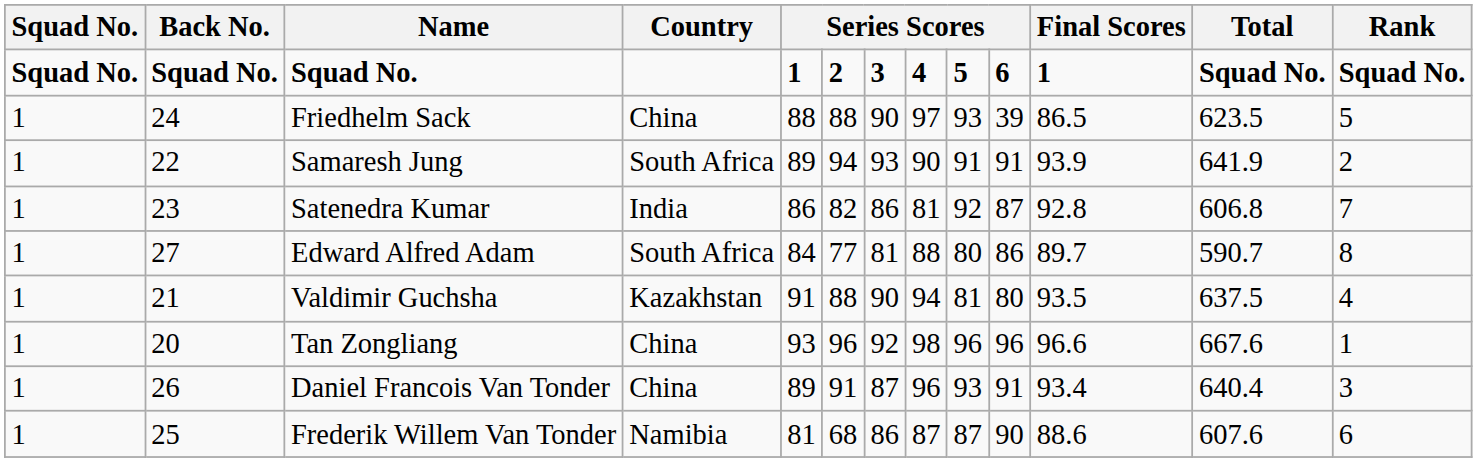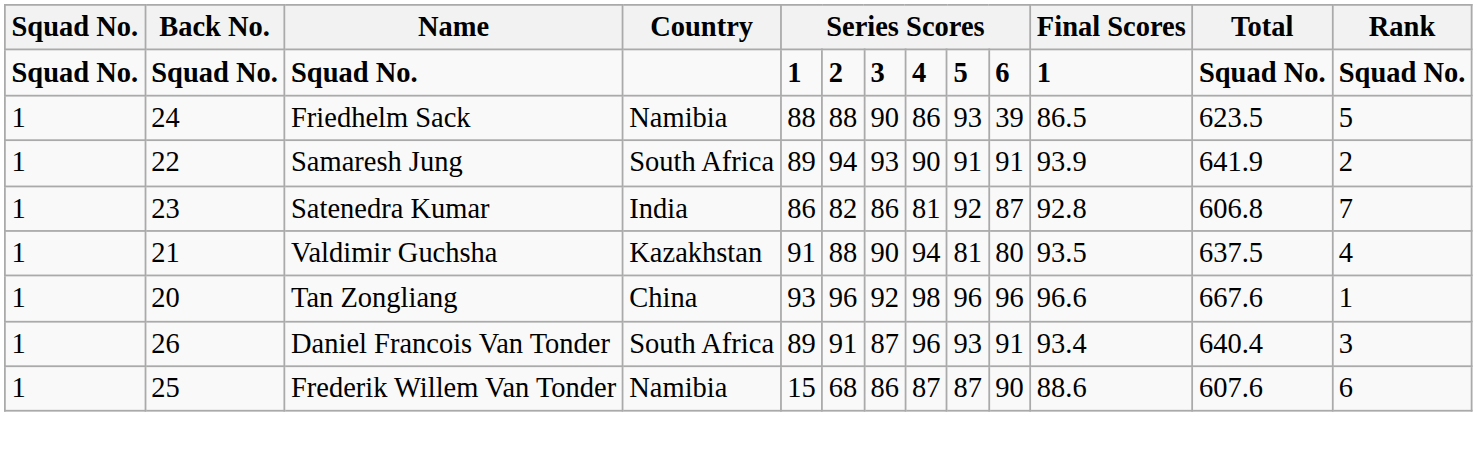 <table class="wikitable">
 <tr>
 <th>Squad No.</th>
 <th>Back No.</th>
 <th>Name</th>
 <th>Country</th>
 <th colspan="6">Series Scores</th>
 <th>Final Scores</th>
 <th>Total</th>
 <th>Rank</th>
 </tr>
 <tr>
 <td><span><strong>Squad No.</strong></span></td>
 <td><span><strong>Squad No.</strong></span></td>
 <td><span><strong>Squad No.</strong></span></td>
 <td></td>
 <td><strong>1</strong></td>
 <td><strong>2</strong></td>
 <td><strong>3</strong></td>
 <td><strong>4</strong></td>
 <td><strong>5</strong></td>
 <td><strong>6</strong></td>
 <td><strong>1</strong></td>
 <td><span><strong>Squad No.</strong></span></td>
 <td><span><strong>Squad No.</strong></span></td>
 </tr>
 <tr>
 <td>1</td>
 <td>24</td>
 <td>Friedhelm Sack</td>
-<td>China</td>
+<td>Namibia</td>
 <td>88</td>
 <td>88</td>
 <td>90</td>
-<td>97</td>
+<td>86</td>
 <td>93</td>
 <td>39</td>
 <td>86.5</td>
 <td>623.5</td>
 <td>5</td>
 </tr>
 <tr>
 <td>1</td>
 <td>22</td>
 <td>Samaresh Jung</td>
 <td>South Africa</td>
 <td>89</td>
 <td>94</td>
 <td>93</td>
 <td>90</td>
 <td>91</td>
 <td>91</td>
 <td>93.9</td>
 <td>641.9</td>
 <td>2</td>
 </tr>
 <tr>
 <td>1</td>
 <td>23</td>
 <td>Satenedra Kumar</td>
 <td>India</td>
 <td>86</td>
 <td>82</td>
 <td>86</td>
 <td>81</td>
 <td>92</td>
 <td>87</td>
 <td>92.8</td>
 <td>606.8</td>
 <td>7</td>
 </tr>
 <tr>
 <td>1</td>
-<td>27</td>
-<td>Edward Alfred Adam</td>
-<td>South Africa</td>
-<td>84</td>
-<td>77</td>
-<td>81</td>
-<td>88</td>
-<td>80</td>
-<td>86</td>
-<td>89.7</td>
-<td>590.7</td>
-<td>8</td>
-</tr>
-<tr>
-<td>1</td>
 <td>21</td>
 <td>Valdimir Guchsha</td>
 <td>Kazakhstan</td>
 <td>91</td>
 <td>88</td>
 <td>90</td>
 <td>94</td>
 <td>81</td>
 <td>80</td>
 <td>93.5</td>
 <td>637.5</td>
 <td>4</td>
 </tr>
 <tr>
 <td>1</td>
 <td>20</td>
 <td>Tan Zongliang</td>
 <td>China</td>
 <td>93</td>
 <td>96</td>
 <td>92</td>
 <td>98</td>
 <td>96</td>
 <td>96</td>
 <td>96.6</td>
 <td>667.6</td>
 <td>1</td>
 </tr>
 <tr>
 <td>1</td>
 <td>26</td>
 <td>Daniel Francois Van Tonder</td>
-<td>China</td>
+<td>South Africa</td>
 <td>89</td>
 <td>91</td>
 <td>87</td>
 <td>96</td>
 <td>93</td>
 <td>91</td>
 <td>93.4</td>
 <td>640.4</td>
 <td>3</td>
 </tr>
 <tr>
 <td>1</td>
 <td>25</td>
 <td>Frederik Willem Van Tonder</td>
 <td>Namibia</td>
-<td>81</td>
+<td>15</td>
 <td>68</td>
 <td>86</td>
 <td>87</td>
 <td>87</td>
 <td>90</td>
 <td>88.6</td>
 <td>607.6</td>
 <td>6</td>
 </tr>
 </table>
